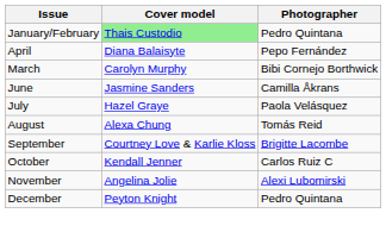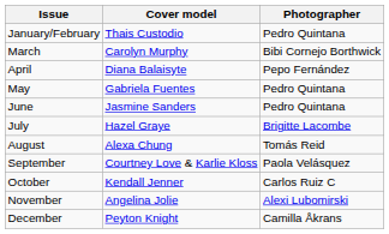 <table class="sortable wikitable">
 <tr>
 <th>Issue</th>
 <th>Cover model</th>
 <th>Photographer</th>
 </tr>
 <tr>
 <td>January/February</td>
-<td style="background: lightgreen;"><a href='#'>Thais Custodio</a></td>
+<td><a href='#'>Thais Custodio</a></td>
 <td>Pedro Quintana</td>
+</tr>
+<tr>
+<td>March</td>
+<td><a href='#'>Carolyn Murphy</a></td>
+<td>Bibi Cornejo Borthwick</td>
 </tr>
 <tr>
 <td>April</td>
 <td><a href='#'>Diana Balaisyte</a></td>
 <td>Pepo Fernández</td>
 </tr>
 <tr>
-<td>March</td>
-<td><a href='#'>Carolyn Murphy</a></td>
-<td>Bibi Cornejo Borthwick</td>
+<td>May</td>
+<td><a href='#'>Gabriela Fuentes</a></td>
+<td>Pedro Quintana</td>
 </tr>
 <tr>
 <td>June</td>
 <td><a href='#'>Jasmine Sanders</a></td>
-<td>Camilla Åkrans</td>
+<td>Pedro Quintana</td>
 </tr>
 <tr>
 <td>July</td>
 <td><a href='#'>Hazel Graye</a></td>
-<td>Paola Velásquez</td>
+<td><a href='#'>Brigitte Lacombe</a></td>
 </tr>
 <tr>
 <td>August</td>
 <td><a href='#'>Alexa Chung</a></td>
 <td>Tomás Reid</td>
 </tr>
 <tr>
 <td>September</td>
 <td><a href='#'>Courtney Love</a> & <a href='#'>Karlie Kloss</a></td>
-<td><a href='#'>Brigitte Lacombe</a></td>
+<td>Paola Velásquez</td>
 </tr>
 <tr>
 <td>October</td>
 <td><a href='#'>Kendall Jenner</a></td>
 <td>Carlos Ruiz C</td>
 </tr>
 <tr>
 <td>November</td>
 <td><a href='#'>Angelina Jolie</a></td>
 <td><a href='#'>Alexi Lubomirski</a></td>
 </tr>
 <tr>
 <td>December</td>
 <td><a href='#'>Peyton Knight</a></td>
-<td>Pedro Quintana</td>
+<td>Camilla Åkrans</td>
 </tr>
 </table>
